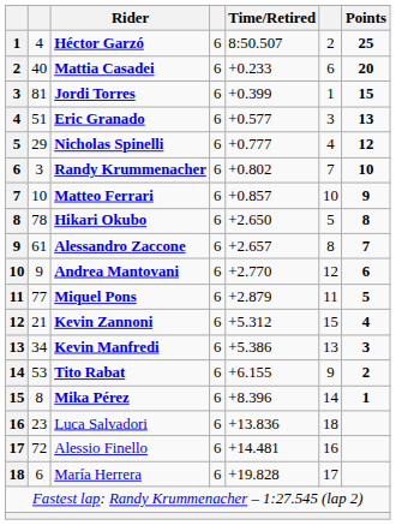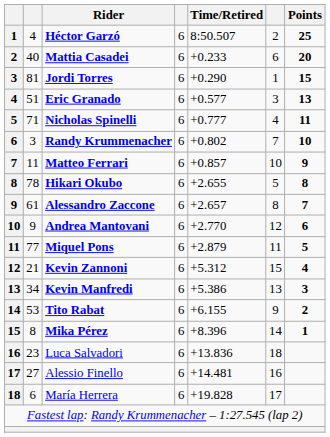 <table class="wikitable sortable" style="font-size: 85%;">
 <tr>
 <th scope="col"></th>
 <th scope="col"></th>
 <th scope="col">Rider</th>
 <th scope="col" class="unsortable"></th>
 <th scope="col" class="unsortable">Time/Retired</th>
 <th scope="col"></th>
 <th scope="col">Points</th>
 </tr>
 <tr>
 <th scope="row">1</th>
 <td align="center">4</td>
 <td data-sort-value="gar"> <strong><a href='#'>Héctor Garzó</a></strong></td>
 <td>6</td>
 <td>8:50.507</td>
 <td align="center">2</td>
 <td align="center"><strong>25</strong></td>
 </tr>
 <tr>
 <th scope="row">2</th>
 <td align="center">40</td>
 <td data-sort-value="cas"> <strong><a href='#'>Mattia Casadei</a></strong></td>
 <td>6</td>
 <td>+0.233</td>
 <td align="center">6</td>
 <td align="center"><strong>20</strong></td>
 </tr>
 <tr>
 <th scope="row">3</th>
 <td align="center">81</td>
 <td data-sort-value="tor"> <strong><a href='#'>Jordi Torres</a></strong></td>
 <td>6</td>
-<td>+0.399</td>
+<td>+0.290</td>
 <td align="center">1</td>
 <td align="center"><strong>15</strong></td>
 </tr>
 <tr>
 <th scope="row">4</th>
 <td align="center">51</td>
 <td data-sort-value="gra"> <strong><a href='#'>Eric Granado</a></strong></td>
 <td>6</td>
 <td>+0.577</td>
 <td align="center">3</td>
 <td align="center"><strong>13</strong></td>
 </tr>
 <tr>
 <th scope="row">5</th>
-<td align="center">29</td>
+<td align="center">71</td>
 <td data-sort-value="spi"> <strong><a href='#'>Nicholas Spinelli</a></strong></td>
 <td>6</td>
 <td>+0.777</td>
 <td align="center">4</td>
-<td align="center"><strong>12</strong></td>
+<td align="center"><strong>11</strong></td>
 </tr>
 <tr>
 <th scope="row">6</th>
 <td align="center">3</td>
 <td data-sort-value="kru"> <strong><a href='#'>Randy Krummenacher</a></strong></td>
 <td>6</td>
 <td>+0.802</td>
 <td align="center">7</td>
 <td align="center"><strong>10</strong></td>
 </tr>
 <tr>
 <th scope="row">7</th>
-<td align="center">10</td>
+<td align="center">11</td>
 <td data-sort-value="fer"> <strong><a href='#'>Matteo Ferrari</a></strong></td>
 <td>6</td>
 <td>+0.857</td>
 <td align="center">10</td>
 <td align="center"><strong>9</strong></td>
 </tr>
 <tr>
 <th scope="row">8</th>
 <td align="center">78</td>
 <td data-sort-value="oku"> <strong><a href='#'>Hikari Okubo</a></strong></td>
 <td>6</td>
-<td>+2.650</td>
+<td>+2.655</td>
 <td align="center">5</td>
 <td align="center"><strong>8</strong></td>
 </tr>
 <tr>
 <th scope="row">9</th>
 <td align="center">61</td>
 <td data-sort-value="zac"> <strong><a href='#'>Alessandro Zaccone</a></strong></td>
 <td>6</td>
 <td>+2.657</td>
 <td align="center">8</td>
 <td align="center"><strong>7</strong></td>
 </tr>
 <tr>
 <th scope="row">10</th>
 <td align="center">9</td>
 <td data-sort-value="mant"> <strong><a href='#'>Andrea Mantovani</a></strong></td>
 <td>6</td>
 <td>+2.770</td>
 <td align="center">12</td>
 <td align="center"><strong>6</strong></td>
 </tr>
 <tr>
 <th scope="row">11</th>
 <td align="center">77</td>
 <td data-sort-value="pon"> <strong><a href='#'>Miquel Pons</a></strong></td>
 <td>6</td>
 <td>+2.879</td>
 <td align="center">11</td>
 <td align="center"><strong>5</strong></td>
 </tr>
 <tr>
 <th scope="row">12</th>
 <td align="center">21</td>
 <td data-sort-value="zan"> <strong><a href='#'>Kevin Zannoni</a></strong></td>
 <td>6</td>
 <td>+5.312</td>
 <td align="center">15</td>
 <td align="center"><strong>4</strong></td>
 </tr>
 <tr>
 <th scope="row">13</th>
 <td align="center">34</td>
 <td data-sort-value="manf"> <strong><a href='#'>Kevin Manfredi</a></strong></td>
 <td>6</td>
 <td>+5.386</td>
 <td align="center">13</td>
 <td align="center"><strong>3</strong></td>
 </tr>
 <tr>
 <th scope="row">14</th>
 <td align="center">53</td>
 <td data-sort-value="rab"> <strong><a href='#'>Tito Rabat</a></strong></td>
 <td>6</td>
 <td>+6.155</td>
 <td align="center">9</td>
 <td align="center"><strong>2</strong></td>
 </tr>
 <tr>
 <th scope="row">15</th>
 <td align="center">8</td>
 <td data-sort-value="per"> <strong><a href='#'>Mika Pérez</a></strong></td>
 <td>6</td>
 <td>+8.396</td>
 <td align="center">14</td>
 <td align="center"><strong>1</strong></td>
 </tr>
 <tr>
 <th scope="row">16</th>
 <td align="center">23</td>
 <td data-sort-value="sal"> <a href='#'>Luca Salvadori</a></td>
 <td>6</td>
 <td>+13.836</td>
 <td align="center">18</td>
 <td></td>
 </tr>
 <tr>
 <th scope="row">17</th>
-<td align="center">72</td>
+<td align="center">27</td>
 <td data-sort-value="fin"> <a href='#'>Alessio Finello</a></td>
 <td>6</td>
 <td>+14.481</td>
 <td align="center">16</td>
 <td></td>
 </tr>
 <tr>
 <th scope="row">18</th>
 <td align="center">6</td>
 <td data-sort-value="her"> <a href='#'>María Herrera</a></td>
 <td>6</td>
 <td>+19.828</td>
 <td align="center">17</td>
 <td></td>
 </tr>
 <tr class="sortbottom">
 <td colspan="7" style="text-align:center"><em><a href='#'>Fastest lap</a>:  <a href='#'>Randy Krummenacher</a> – 1:27.545 (lap 2)</em></td>
 </tr>
 <tr>
 <th colspan="7"></th>
 </tr>
 </table>
